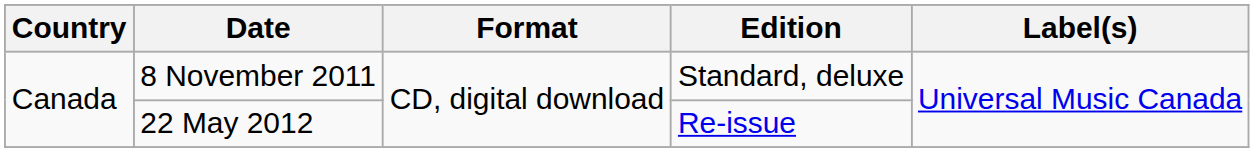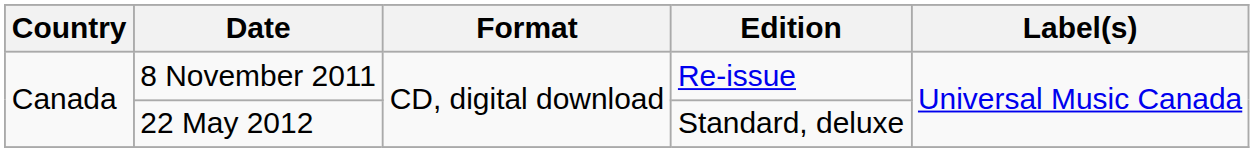 <table class="wikitable">
 <tr>
 <th>Country</th>
 <th>Date</th>
 <th>Format</th>
 <th>Edition</th>
 <th>Label(s)</th>
 </tr>
 <tr>
 <td rowspan="2">Canada</td>
 <td>8 November 2011</td>
 <td rowspan="2">CD, digital download</td>
-<td>Standard, deluxe</td>
+<td><a href='#'>Re-issue</a></td>
 <td rowspan="2"><a href='#'>Universal Music Canada</a></td>
 </tr>
 <tr>
 <td>22 May 2012</td>
-<td><a href='#'>Re-issue</a></td>
+<td>Standard, deluxe</td>
 </tr>
 </table>
